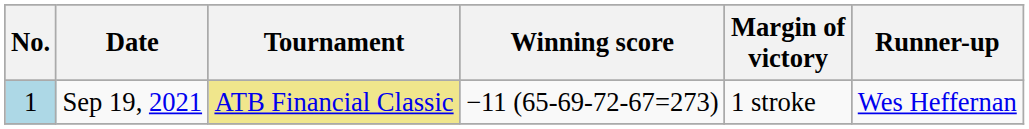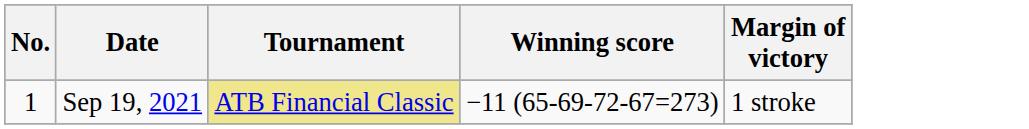 <table class="wikitable" style="font-size:95%;">
 <tr>
 <th>No.</th>
 <th>Date</th>
 <th>Tournament</th>
 <th>Winning score</th>
 <th>Margin of<br>victory</th>
-<th>Runner-up</th>
 </tr>
 <tr>
-<td align=center style="background: lightblue;">1</td>
+<td align=center>1</td>
 <td align=right>Sep 19, <a href='#'>2021</a></td>
 <td style="background: khaki;"><a href='#'>ATB Financial Classic</a></td>
 <td>−11 (65-69-72-67=273)</td>
 <td>1 stroke</td>
-<td> <a href='#'>Wes Heffernan</a></td>
 </tr>
 </table>
